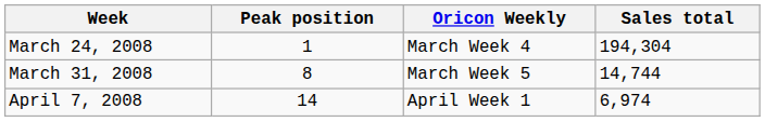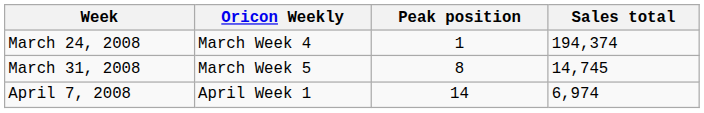 <table class="wikitable" width="575px">
 <tr>
 <th>Week</th>
+<th><a href='#'>Oricon</a> Weekly</th>
 <th>Peak position</th>
-<th><a href='#'>Oricon</a> Weekly</th>
 <th>Sales total</th>
 </tr>
 <tr>
 <td align="left">March 24, 2008</td>
+<td align="left">March Week 4</td>
 <td align="center">1</td>
-<td align="left">March Week 4</td>
-<td align="left">194,304</td>
+<td align="left">194,374</td>
 </tr>
 <tr>
 <td align="left">March 31, 2008</td>
+<td align="left">March Week 5</td>
 <td align="center">8</td>
-<td align="left">March Week 5</td>
-<td align="left">14,744</td>
+<td align="left">14,745</td>
 </tr>
 <tr>
 <td align="left">April 7, 2008</td>
+<td align="left">April Week 1</td>
 <td align="center">14</td>
-<td align="left">April Week 1</td>
 <td align="left">6,974</td>
 </tr>
 </table>
